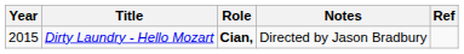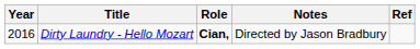 <table class="wikitable">
 <tr>
 <th>Year</th>
 <th>Title</th>
 <th>Role</th>
 <th>Notes</th>
 <th>Ref</th>
 </tr>
 <tr>
-<td>2015</td>
+<td>2016</td>
 <td><em><a href='#'>Dirty Laundry - Hello Mozart</a></em></td>
 <td><strong>Cian,</strong></td>
 <td>Directed by Jason Bradbury</td>
 <td></td>
 </tr>
 </table>
